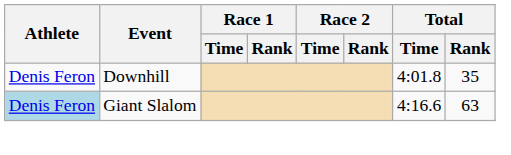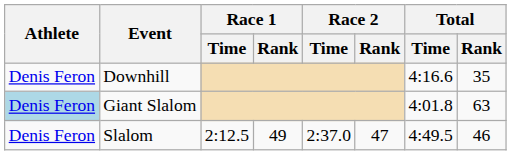 <table class="wikitable" style="font-size:90%">
 <tr>
 <th rowspan="2">Athlete</th>
 <th rowspan="2">Event</th>
 <th colspan="2">Race 1</th>
 <th colspan="2">Race 2</th>
 <th colspan="2">Total</th>
 </tr>
 <tr>
 <th>Time</th>
 <th>Rank</th>
 <th>Time</th>
 <th>Rank</th>
 <th>Time</th>
 <th>Rank</th>
 </tr>
 <tr>
 <td><a href='#'>Denis Feron</a></td>
 <td>Downhill</td>
 <td colspan="4" bgcolor="wheat"></td>
-<td align="center">4:01.8</td>
+<td align="center">4:16.6</td>
 <td align="center">35</td>
 </tr>
 <tr>
 <td style="background: lightblue;"><a href='#'>Denis Feron</a></td>
 <td>Giant Slalom</td>
 <td colspan="4" bgcolor="wheat"></td>
-<td align="center">4:16.6</td>
+<td align="center">4:01.8</td>
 <td align="center">63</td>
 </tr>
+<tr>
+<td><a href='#'>Denis Feron</a></td>
+<td>Slalom</td>
+<td align="center">2:12.5</td>
+<td align="center">49</td>
+<td align="center">2:37.0</td>
+<td align="center">47</td>
+<td align="center">4:49.5</td>
+<td align="center">46</td>
+</tr>
 </table>
